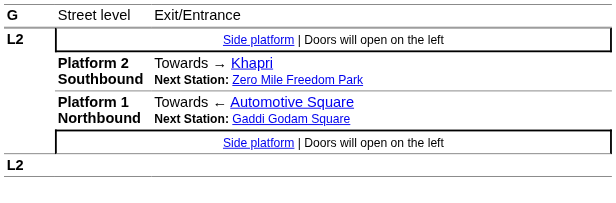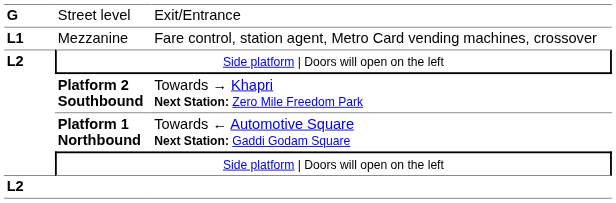 <table table border=0 cellspacing=0 cellpadding=3>
 <tr>
 <td style="border-bottom:solid 1px grey;border-top:solid 1px grey;" width=50 valign=top><strong>G</strong></td>
 <td style="border-top:solid 1px grey;border-bottom:solid 1px grey;" width=100 valign=top>Street level</td>
 <td style="border-top:solid 1px grey;border-bottom:solid 1px grey;" width=500 valign=top>Exit/Entrance</td>
+</tr>
+<tr>
+<td valign=top><strong>L1</strong></td>
+<td valign=top>Mezzanine</td>
+<td valign=top>Fare control, station agent, Metro Card vending machines, crossover<br></td>
 </tr>
 <tr>
 <td style="border-top:solid 1px grey;border-bottom:solid 1px grey;" width=50 rowspan=4 valign=top><strong>L2</strong></td>
 <td style="border-top:solid 1px grey;border-right:solid 2px black;border-left:solid 2px black;border-bottom:solid 2px black;text-align:center;" colspan=2><small><a href='#'>Side platform</a> | Doors will open on the left </small></td>
 </tr>
 <tr>
 <td style="border-bottom:solid 1px grey;" width=100><span><strong>Platform 2</strong><br><strong>Southbound</strong></span></td>
 <td style="border-bottom:solid 1px grey;" width=500>Towards → <a href='#'>Khapri</a><br><small><strong>Next Station:</strong> <a href='#'>Zero Mile Freedom Park</a></small></td>
 </tr>
 <tr>
 <td><span><strong>Platform 1</strong><br><strong>Northbound</strong></span></td>
 <td>Towards ← <a href='#'>Automotive Square</a><br><small><strong>Next Station:</strong> <a href='#'>Gaddi Godam Square</a></small></td>
 </tr>
 <tr>
 <td style="border-top:solid 2px black;border-right:solid 2px black;border-left:solid 2px black;border-bottom:solid 1px grey;" colspan=2  align=center><small><a href='#'>Side platform</a> | Doors will open on the left </small></td>
 </tr>
 <tr>
 <td style="border-bottom:solid 1px grey;" width=50 rowspan=2 valign=top><strong>L2</strong></td>
 <td style="border-bottom:solid 1px grey;" width=100></td>
 <td style="border-bottom:solid 1px grey;" width=500></td>
 </tr>
 <tr>
 </tr>
 </table>
